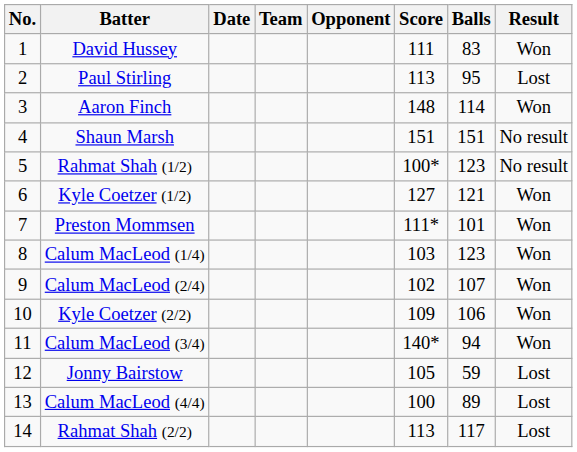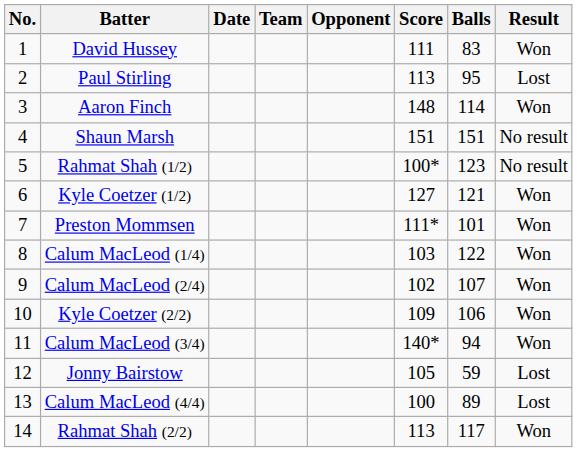 <table class="wikitable" style="text-align:center">
 <tr>
 <th>No.</th>
 <th>Batter</th>
 <th>Date</th>
 <th>Team</th>
 <th>Opponent</th>
 <th>Score</th>
 <th>Balls</th>
 <th>Result</th>
 </tr>
 <tr>
 <td>1</td>
 <td><a href='#'>David Hussey</a></td>
 <td></td>
 <td></td>
 <td></td>
 <td>111</td>
 <td>83</td>
 <td>Won</td>
 </tr>
 <tr>
 <td>2</td>
 <td><a href='#'>Paul Stirling</a></td>
 <td></td>
 <td></td>
 <td></td>
 <td>113</td>
 <td>95</td>
 <td>Lost</td>
 </tr>
 <tr>
 <td>3</td>
 <td><a href='#'>Aaron Finch</a></td>
 <td></td>
 <td></td>
 <td></td>
 <td>148</td>
 <td>114</td>
 <td>Won</td>
 </tr>
 <tr>
 <td>4</td>
 <td><a href='#'>Shaun Marsh</a></td>
 <td></td>
 <td></td>
 <td></td>
 <td>151</td>
 <td>151</td>
 <td>No result</td>
 </tr>
 <tr>
 <td>5</td>
 <td><a href='#'>Rahmat Shah</a> <small>(1/2)</small></td>
 <td></td>
 <td></td>
 <td></td>
 <td>100*</td>
 <td>123</td>
 <td>No result</td>
 </tr>
 <tr>
 <td>6</td>
 <td><a href='#'>Kyle Coetzer</a> <small>(1/2)</small></td>
 <td></td>
 <td></td>
 <td></td>
 <td>127</td>
 <td>121</td>
 <td>Won</td>
 </tr>
 <tr>
 <td>7</td>
 <td><a href='#'>Preston Mommsen</a></td>
 <td></td>
 <td></td>
 <td></td>
 <td>111*</td>
 <td>101</td>
 <td>Won</td>
 </tr>
 <tr>
 <td>8</td>
 <td><a href='#'>Calum MacLeod</a> <small>(1/4)</small></td>
 <td></td>
 <td></td>
 <td></td>
 <td>103</td>
-<td>123</td>
+<td>122</td>
 <td>Won</td>
 </tr>
 <tr>
 <td>9</td>
 <td><a href='#'>Calum MacLeod</a> <small>(2/4)</small></td>
 <td></td>
 <td></td>
 <td></td>
 <td>102</td>
 <td>107</td>
 <td>Won</td>
 </tr>
 <tr>
 <td>10</td>
 <td><a href='#'>Kyle Coetzer</a> <small>(2/2)</small></td>
 <td></td>
 <td></td>
 <td></td>
 <td>109</td>
 <td>106</td>
 <td>Won</td>
 </tr>
 <tr>
 <td>11</td>
 <td><a href='#'>Calum MacLeod</a> <small>(3/4)</small></td>
 <td></td>
 <td></td>
 <td></td>
 <td>140*</td>
 <td>94</td>
 <td>Won</td>
 </tr>
 <tr>
 <td>12</td>
 <td><a href='#'>Jonny Bairstow</a></td>
 <td></td>
 <td></td>
 <td></td>
 <td>105</td>
 <td>59</td>
 <td>Lost</td>
 </tr>
 <tr>
 <td>13</td>
 <td><a href='#'>Calum MacLeod</a> <small>(4/4)</small></td>
 <td></td>
 <td></td>
 <td></td>
 <td>100</td>
 <td>89</td>
 <td>Lost</td>
 </tr>
 <tr>
 <td>14</td>
 <td><a href='#'>Rahmat Shah</a> <small>(2/2)</small></td>
 <td></td>
 <td></td>
 <td></td>
 <td>113</td>
 <td>117</td>
-<td>Lost</td>
+<td>Won</td>
 </tr>
 </table>
